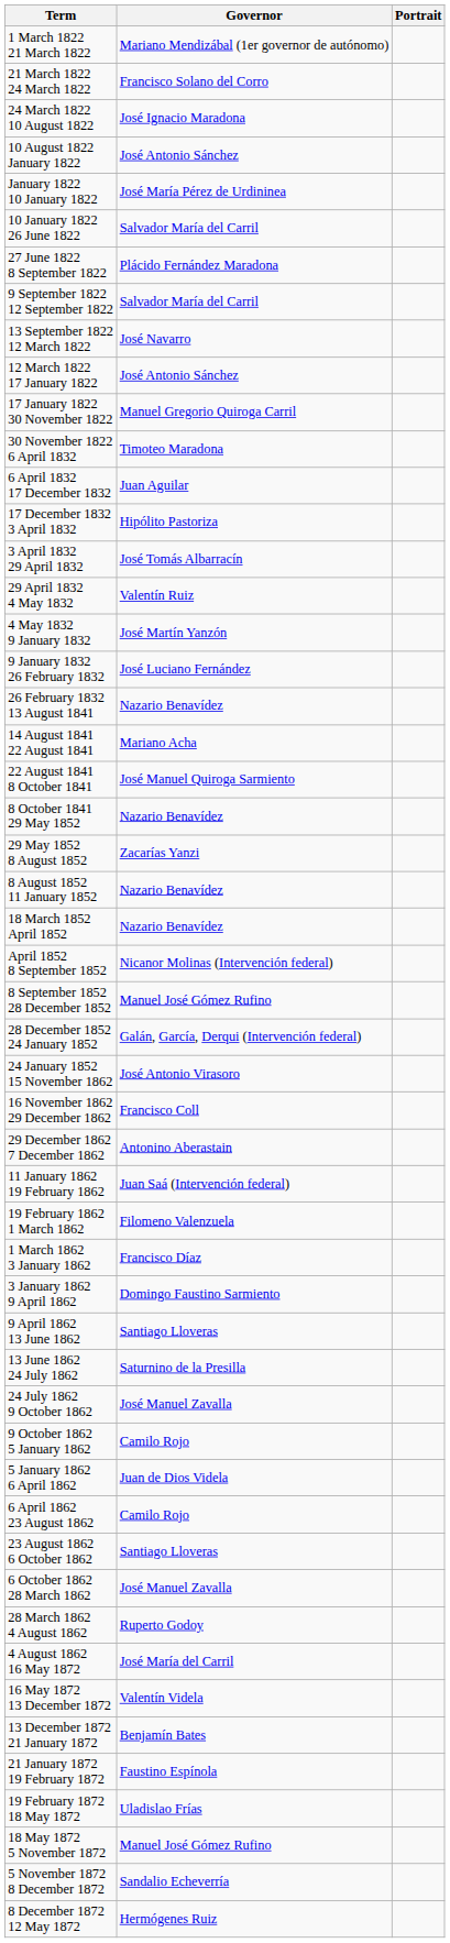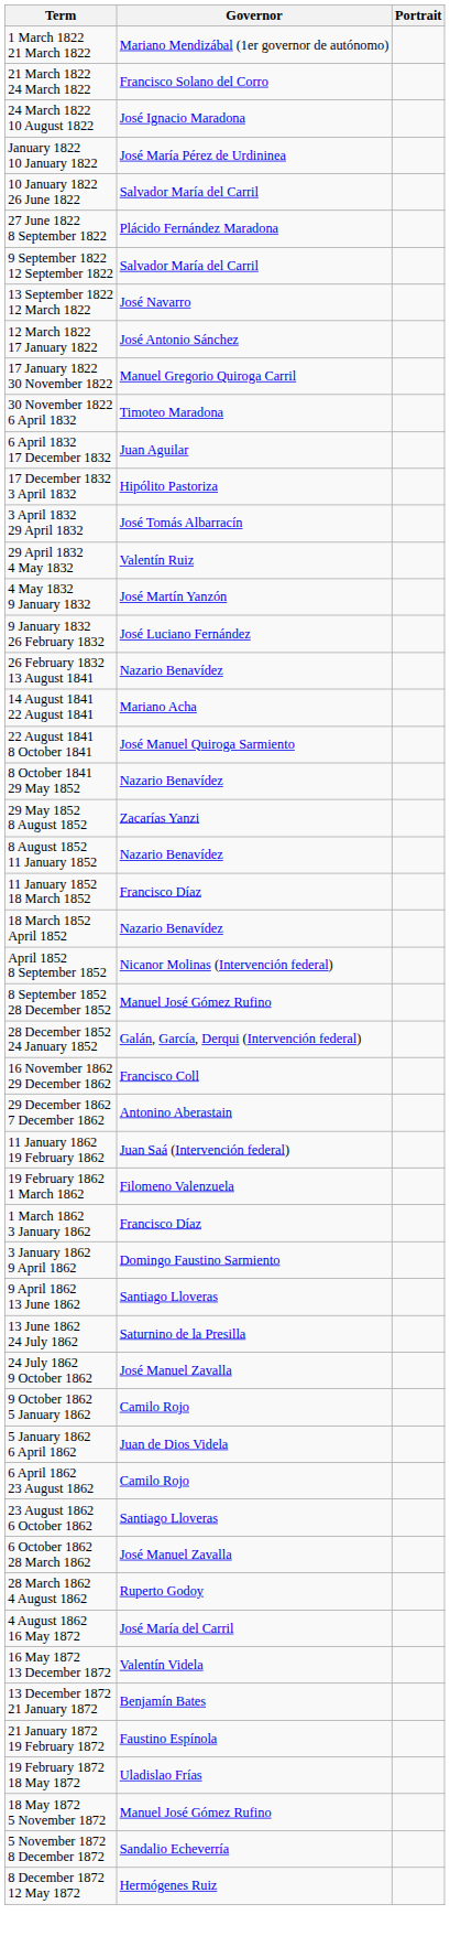 <table class="wikitable sortable">
 <tr>
 <th>Term</th>
 <th>Governor</th>
 <th>Portrait</th>
 </tr>
 <tr>
 <td>1 March 1822 <br> 21 March 1822</td>
 <td><a href='#'>Mariano Mendizábal</a> (1er governor de autónomo)</td>
 <td></td>
 </tr>
 <tr>
 <td>21 March 1822 <br> 24 March 1822</td>
 <td><a href='#'>Francisco Solano del Corro</a></td>
 <td></td>
 </tr>
 <tr>
 <td>24 March 1822 <br> 10 August 1822</td>
 <td><a href='#'>José Ignacio Maradona</a></td>
-<td></td>
-</tr>
-<tr>
-<td>10 August 1822 <br> January 1822</td>
-<td><a href='#'>José Antonio Sánchez</a></td>
 <td></td>
 </tr>
 <tr>
 <td>January 1822 <br> 10 January 1822</td>
 <td><a href='#'>José María Pérez de Urdininea</a></td>
 <td></td>
 </tr>
 <tr>
 <td>10 January 1822 <br> 26 June 1822</td>
 <td><a href='#'>Salvador María del Carril</a></td>
 <td></td>
 </tr>
 <tr>
 <td>27 June 1822 <br> 8 September 1822</td>
 <td><a href='#'>Plácido Fernández Maradona</a></td>
 <td></td>
 </tr>
 <tr>
 <td>9 September 1822 <br> 12 September 1822</td>
 <td><a href='#'>Salvador María del Carril</a></td>
 <td></td>
 </tr>
 <tr>
 <td>13 September 1822 <br> 12 March 1822</td>
 <td><a href='#'>José Navarro</a></td>
 <td></td>
 </tr>
 <tr>
 <td>12 March 1822 <br> 17 January 1822</td>
 <td><a href='#'>José Antonio Sánchez</a></td>
 <td></td>
 </tr>
 <tr>
 <td>17 January 1822 <br> 30 November 1822</td>
 <td><a href='#'>Manuel Gregorio Quiroga Carril</a></td>
 <td></td>
 </tr>
 <tr>
 <td>30 November 1822 <br> 6 April 1832</td>
 <td><a href='#'>Timoteo Maradona</a></td>
 <td></td>
 </tr>
 <tr>
 <td>6 April 1832 <br> 17 December 1832</td>
 <td><a href='#'>Juan Aguilar</a></td>
 <td></td>
 </tr>
 <tr>
 <td>17 December 1832 <br> 3 April 1832</td>
 <td><a href='#'>Hipólito Pastoriza</a></td>
 <td></td>
 </tr>
 <tr>
 <td>3 April 1832 <br> 29 April 1832</td>
 <td><a href='#'>José Tomás Albarracín</a></td>
 <td></td>
 </tr>
 <tr>
 <td>29 April 1832 <br> 4 May 1832</td>
 <td><a href='#'>Valentín Ruiz</a></td>
 <td></td>
 </tr>
 <tr>
 <td>4 May 1832 <br> 9 January 1832</td>
 <td><a href='#'>José Martín Yanzón</a></td>
 <td></td>
 </tr>
 <tr>
 <td>9 January 1832 <br> 26 February 1832</td>
 <td><a href='#'>José Luciano Fernández</a></td>
 <td></td>
 </tr>
 <tr>
 <td>26 February 1832 <br> 13 August 1841</td>
 <td><a href='#'>Nazario Benavídez</a></td>
 <td></td>
 </tr>
 <tr>
 <td>14 August 1841 <br> 22 August 1841</td>
 <td><a href='#'>Mariano Acha</a></td>
 <td></td>
 </tr>
 <tr>
 <td>22 August 1841 <br> 8 October 1841</td>
 <td><a href='#'>José Manuel Quiroga Sarmiento</a></td>
 <td></td>
 </tr>
 <tr>
 <td>8 October 1841 <br> 29 May 1852</td>
 <td><a href='#'>Nazario Benavídez</a></td>
 <td></td>
 </tr>
 <tr>
 <td>29 May 1852 <br> 8 August 1852</td>
 <td><a href='#'>Zacarías Yanzi</a></td>
 <td></td>
 </tr>
 <tr>
 <td>8 August 1852 <br> 11 January 1852</td>
 <td><a href='#'>Nazario Benavídez</a></td>
 <td></td>
 </tr>
 <tr>
+<td>11 January 1852 <br> 18 March 1852</td>
+<td><a href='#'>Francisco Díaz</a></td>
+<td></td>
+</tr>
+<tr>
 <td>18 March 1852 <br> April 1852</td>
 <td><a href='#'>Nazario Benavídez</a></td>
 <td></td>
 </tr>
 <tr>
 <td>April 1852 <br> 8 September 1852</td>
 <td><a href='#'>Nicanor Molinas</a> (<a href='#'>Intervención federal</a>)</td>
 <td></td>
 </tr>
 <tr>
 <td>8 September 1852 <br> 28 December 1852</td>
 <td><a href='#'>Manuel José Gómez Rufino</a></td>
 <td></td>
 </tr>
 <tr>
 <td>28 December 1852 <br> 24 January 1852</td>
 <td><a href='#'>Galán</a>, <a href='#'>García</a>, <a href='#'>Derqui</a> (<a href='#'>Intervención federal</a>)</td>
-<td></td>
-</tr>
-<tr>
-<td>24 January 1852 <br> 15 November 1862</td>
-<td><a href='#'>José Antonio Virasoro</a></td>
 <td></td>
 </tr>
 <tr>
 <td>16 November 1862 <br> 29 December 1862</td>
 <td><a href='#'>Francisco Coll</a></td>
 <td></td>
 </tr>
 <tr>
 <td>29 December 1862 <br> 7 December 1862</td>
 <td><a href='#'>Antonino Aberastain</a></td>
 <td></td>
 </tr>
 <tr>
 <td>11 January 1862 <br> 19 February 1862</td>
 <td><a href='#'>Juan Saá</a> (<a href='#'>Intervención federal</a>)</td>
 <td></td>
 </tr>
 <tr>
 <td>19 February 1862 <br> 1 March 1862</td>
 <td><a href='#'>Filomeno Valenzuela</a></td>
 <td></td>
 </tr>
 <tr>
 <td>1 March 1862 <br> 3 January 1862</td>
 <td><a href='#'>Francisco Díaz</a></td>
 <td></td>
 </tr>
 <tr>
 <td>3 January 1862 <br> 9 April 1862</td>
 <td><a href='#'>Domingo Faustino Sarmiento</a></td>
 <td></td>
 </tr>
 <tr>
 <td>9 April 1862 <br> 13 June 1862</td>
 <td><a href='#'>Santiago Lloveras</a></td>
 <td></td>
 </tr>
 <tr>
 <td>13 June 1862 <br> 24 July 1862</td>
 <td><a href='#'>Saturnino de la Presilla</a></td>
 <td></td>
 </tr>
 <tr>
 <td>24 July 1862 <br> 9 October 1862</td>
 <td><a href='#'>José Manuel Zavalla</a></td>
 <td></td>
 </tr>
 <tr>
 <td>9 October 1862 <br> 5 January 1862</td>
 <td><a href='#'>Camilo Rojo</a></td>
 <td></td>
 </tr>
 <tr>
 <td>5 January 1862 <br> 6 April 1862</td>
 <td><a href='#'>Juan de Dios Videla</a></td>
 <td></td>
 </tr>
 <tr>
 <td>6 April 1862 <br> 23 August 1862</td>
 <td><a href='#'>Camilo Rojo</a></td>
 <td></td>
 </tr>
 <tr>
 <td>23 August 1862 <br> 6 October 1862</td>
 <td><a href='#'>Santiago Lloveras</a></td>
 <td></td>
 </tr>
 <tr>
 <td>6 October 1862 <br> 28 March 1862</td>
 <td><a href='#'>José Manuel Zavalla</a></td>
 <td></td>
 </tr>
 <tr>
 <td>28 March 1862 <br> 4 August 1862</td>
 <td><a href='#'>Ruperto Godoy</a></td>
 <td></td>
 </tr>
 <tr>
 <td>4 August 1862 <br> 16 May 1872</td>
 <td><a href='#'>José María del Carril</a></td>
 <td></td>
 </tr>
 <tr>
 <td>16 May 1872 <br> 13 December 1872</td>
 <td><a href='#'>Valentín Videla</a></td>
 <td></td>
 </tr>
 <tr>
 <td>13 December 1872 <br> 21 January 1872</td>
 <td><a href='#'>Benjamín Bates</a></td>
 <td></td>
 </tr>
 <tr>
 <td>21 January 1872 <br> 19 February 1872</td>
 <td><a href='#'>Faustino Espínola</a></td>
 <td></td>
 </tr>
 <tr>
 <td>19 February 1872 <br> 18 May 1872</td>
 <td><a href='#'>Uladislao Frías</a></td>
 <td></td>
 </tr>
 <tr>
 <td>18 May 1872 <br> 5 November 1872</td>
 <td><a href='#'>Manuel José Gómez Rufino</a></td>
 <td></td>
 </tr>
 <tr>
 <td>5 November 1872 <br> 8 December 1872</td>
 <td><a href='#'>Sandalio Echeverría</a></td>
 <td></td>
 </tr>
 <tr>
 <td>8 December 1872 <br> 12 May 1872</td>
 <td><a href='#'>Hermógenes Ruiz</a></td>
 <td></td>
 </tr>
 </table>
